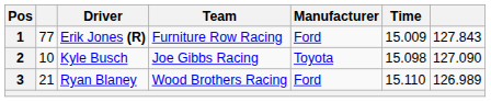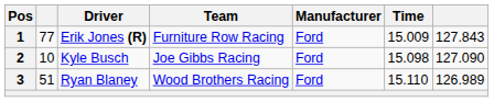 <table class="wikitable" style="font-size:95%">
 <tr>
 <th>Pos</th>
 <th></th>
 <th>Driver</th>
 <th>Team</th>
 <th>Manufacturer</th>
 <th>Time</th>
 <th></th>
 </tr>
 <tr>
 <th>1</th>
 <td>77</td>
 <td><a href='#'>Erik Jones</a> <strong>(R)</strong></td>
 <td><a href='#'>Furniture Row Racing</a></td>
 <td><a href='#'>Ford</a></td>
 <td>15.009</td>
 <td>127.843</td>
 </tr>
 <tr>
 <th>2</th>
 <td>10</td>
 <td><a href='#'>Kyle Busch</a></td>
 <td><a href='#'>Joe Gibbs Racing</a></td>
-<td><a href='#'>Toyota</a></td>
+<td><a href='#'>Ford</a></td>
 <td>15.098</td>
 <td>127.090</td>
 </tr>
 <tr>
 <th>3</th>
-<td>21</td>
+<td>51</td>
 <td><a href='#'>Ryan Blaney</a></td>
 <td><a href='#'>Wood Brothers Racing</a></td>
 <td><a href='#'>Ford</a></td>
 <td>15.110</td>
 <td>126.989</td>
 </tr>
 <tr>
 <th colspan="7"></th>
 </tr>
 </table>
